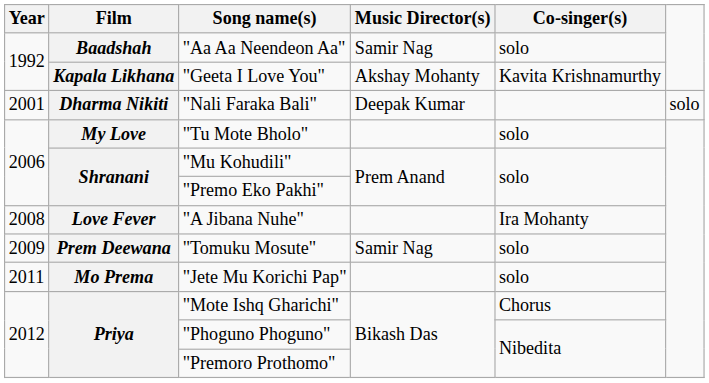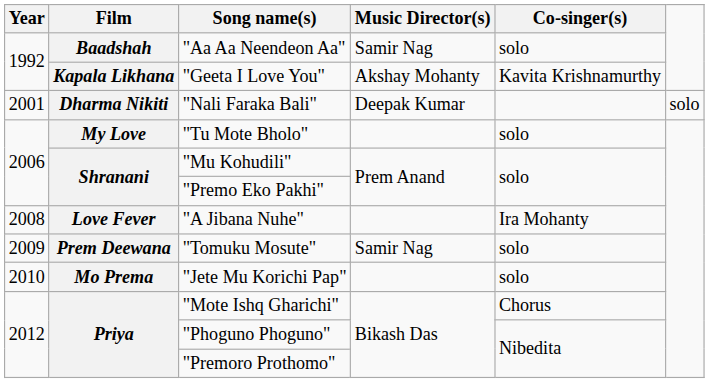 <table class="wikitable sortable">
 <tr>
 <th>Year</th>
 <th>Film</th>
 <th>Song name(s)</th>
 <th>Music Director(s)</th>
 <th>Co-singer(s)</th>
 </tr>
 <tr>
 <td rowspan=2>1992</td>
 <th><em>Baadshah</em></th>
 <td>"Aa Aa Neendeon Aa"</td>
 <td>Samir Nag</td>
 <td>solo</td>
 </tr>
 <tr>
 <th><em>Kapala Likhana</em></th>
 <td>"Geeta I Love You"</td>
 <td>Akshay Mohanty</td>
 <td>Kavita Krishnamurthy</td>
 </tr>
 <tr>
 <td rowspan="1">2001</td>
 <th rowspan="1"><em>Dharma Nikiti</em></th>
 <td>"Nali Faraka Bali"</td>
 <td rowspan=1>Deepak Kumar</td>
 <td rowspan=1></td>
 <td rowspan=1>solo</td>
 </tr>
 <tr>
 <td rowspan=3>2006</td>
 <th><em>My Love</em></th>
 <td>"Tu Mote Bholo"</td>
 <td></td>
 <td>solo</td>
 </tr>
 <tr>
 <th rowspan=2><em>Shranani</em></th>
 <td>"Mu Kohudili"</td>
 <td rowspan=2>Prem Anand</td>
 <td rowspan=2>solo</td>
 </tr>
 <tr>
 <td>"Premo Eko Pakhi"</td>
 </tr>
 <tr>
 <td>2008</td>
 <th><em>Love Fever</em></th>
 <td>"A Jibana Nuhe"</td>
 <td></td>
 <td>Ira Mohanty</td>
 </tr>
 <tr>
 <td>2009</td>
 <th><em>Prem Deewana</em></th>
 <td>"Tomuku Mosute"</td>
 <td>Samir Nag</td>
 <td>solo</td>
 </tr>
 <tr>
-<td>2011</td>
+<td>2010</td>
 <th><em>Mo Prema</em></th>
 <td>"Jete Mu Korichi Pap"</td>
 <td></td>
 <td>solo</td>
 </tr>
 <tr>
 <td rowspan=3>2012</td>
 <th Rowspan=3><em>Priya</em></th>
 <td>"Mote Ishq Gharichi"</td>
 <td rowspan=3>Bikash Das</td>
 <td>Chorus</td>
 </tr>
 <tr>
 <td>"Phoguno Phoguno"</td>
 <td rowspan=2>Nibedita</td>
 </tr>
 <tr>
 <td>"Premoro Prothomo"</td>
 </tr>
 </table>
